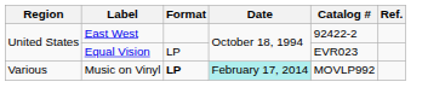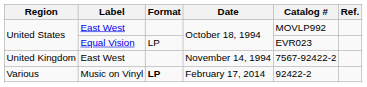 <table class="wikitable">
 <tr>
 <th>Region</th>
 <th>Label</th>
 <th>Format</th>
 <th>Date</th>
 <th>Catalog #</th>
 <th>Ref.</th>
 </tr>
 <tr>
 <td rowspan="2">United States</td>
 <td><a href='#'>East West</a></td>
 <td></td>
 <td rowspan="2">October 18, 1994</td>
-<td>92422-2</td>
+<td>MOVLP992</td>
 <td></td>
 </tr>
 <tr>
 <td><a href='#'>Equal Vision</a></td>
 <td>LP</td>
 <td>EVR023</td>
 <td></td>
 </tr>
 <tr>
+<td>United Kingdom</td>
+<td>East West</td>
+<td></td>
+<td>November 14, 1994</td>
+<td>7567-92422-2</td>
+<td></td>
+</tr>
+<tr>
 <td>Various</td>
 <td>Music on Vinyl</td>
 <td><strong>LP</strong></td>
-<td style="background: paleturquoise;">February 17, 2014</td>
-<td>MOVLP992</td>
+<td>February 17, 2014</td>
+<td>92422-2</td>
 <td></td>
 </tr>
 </table>
